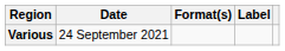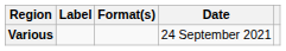 <table class="wikitable plainrowheaders" style="text-align:center">
 <tr>
 <th scope="col">Region</th>
+<th scope="col">Label</th>
+<th scope="col">Format(s)</th>
 <th scope="col">Date</th>
-<th scope="col">Format(s)</th>
-<th scope="col">Label</th>
 <th scope="col"></th>
 </tr>
 <tr>
 <th scope="row">Various</th>
-<td>24 September 2021</td>
 <td></td>
 <td></td>
+<td>24 September 2021</td>
 <td></td>
 </tr>
 </table>
